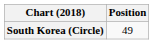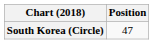 <table class="wikitable plainrowheaders" style="text-align:center">
 <tr>
 <th scope="col">Chart (2018)</th>
 <th scope="col">Position</th>
 </tr>
 <tr>
 <th scope="row">South Korea (Circle)</th>
-<td>49</td>
+<td>47</td>
 </tr>
 </table>
